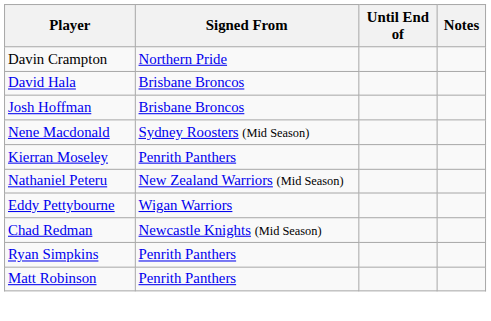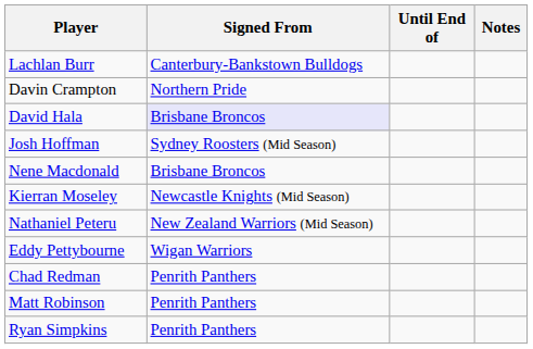 <table class="wikitable" style="font-size:90%">
 <tr bgcolor="#efefef">
 <th width="120">Player</th>
 <th width="210">Signed From</th>
 <th width="70">Until End of</th>
 <th width="40">Notes</th>
+</tr>
+<tr>
+<td><a href='#'>Lachlan Burr</a></td>
+<td> <a href='#'>Canterbury-Bankstown Bulldogs</a></td>
+<td></td>
+<td></td>
 </tr>
 <tr>
 <td>Davin Crampton</td>
 <td> <a href='#'>Northern Pride</a></td>
 <td></td>
 <td></td>
 </tr>
 <tr>
 <td><a href='#'>David Hala</a></td>
+<td style="background: lavender;"> <a href='#'>Brisbane Broncos</a></td>
+<td></td>
+<td></td>
+</tr>
+<tr>
+<td><a href='#'>Josh Hoffman</a></td>
+<td> <a href='#'>Sydney Roosters</a> <small>(Mid Season)</small></td>
+<td></td>
+<td></td>
+</tr>
+<tr>
+<td><a href='#'>Nene Macdonald</a></td>
 <td> <a href='#'>Brisbane Broncos</a></td>
 <td></td>
 <td></td>
 </tr>
 <tr>
-<td><a href='#'>Josh Hoffman</a></td>
-<td> <a href='#'>Brisbane Broncos</a></td>
-<td></td>
-<td></td>
-</tr>
-<tr>
-<td><a href='#'>Nene Macdonald</a></td>
-<td> <a href='#'>Sydney Roosters</a> <small>(Mid Season)</small></td>
-<td></td>
-<td></td>
-</tr>
-<tr>
 <td><a href='#'>Kierran Moseley</a></td>
-<td> <a href='#'>Penrith Panthers</a></td>
+<td> <a href='#'>Newcastle Knights</a> <small>(Mid Season)</small></td>
 <td></td>
 <td></td>
 </tr>
 <tr>
 <td><a href='#'>Nathaniel Peteru</a></td>
 <td> <a href='#'>New Zealand Warriors</a> <small>(Mid Season)</small></td>
 <td></td>
 <td></td>
 </tr>
 <tr>
 <td><a href='#'>Eddy Pettybourne</a></td>
 <td> <a href='#'>Wigan Warriors</a></td>
 <td></td>
 <td></td>
 </tr>
 <tr>
 <td><a href='#'>Chad Redman</a></td>
-<td> <a href='#'>Newcastle Knights</a> <small>(Mid Season)</small></td>
-<td></td>
-<td></td>
-</tr>
-<tr>
-<td><a href='#'>Ryan Simpkins</a></td>
 <td> <a href='#'>Penrith Panthers</a></td>
 <td></td>
 <td></td>
 </tr>
 <tr>
 <td><a href='#'>Matt Robinson</a></td>
 <td> <a href='#'>Penrith Panthers</a></td>
 <td></td>
 <td></td>
 </tr>
+<tr>
+<td><a href='#'>Ryan Simpkins</a></td>
+<td> <a href='#'>Penrith Panthers</a></td>
+<td></td>
+<td></td>
+</tr>
 </table>
